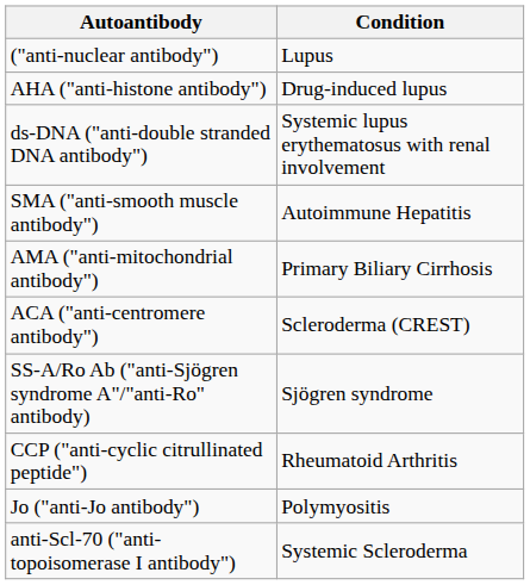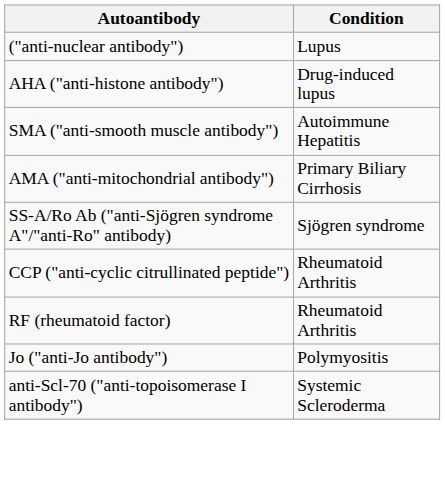 <table class="wikitable" style="width: 400px; float:right;">
 <tr>
 <th>Autoantibody</th>
 <th>Condition</th>
 </tr>
 <tr>
 <td>("anti-nuclear antibody")</td>
 <td>Lupus</td>
 </tr>
 <tr>
 <td>AHA ("anti-histone antibody")</td>
 <td>Drug-induced lupus</td>
 </tr>
 <tr>
-<td>ds-DNA ("anti-double stranded DNA antibody")</td>
-<td>Systemic lupus erythematosus with renal involvement</td>
-</tr>
-<tr>
 <td>SMA ("anti-smooth muscle antibody")</td>
 <td>Autoimmune Hepatitis</td>
 </tr>
 <tr>
 <td>AMA ("anti-mitochondrial antibody")</td>
 <td>Primary Biliary Cirrhosis</td>
 </tr>
 <tr>
-<td>ACA ("anti-centromere antibody")</td>
-<td>Scleroderma (CREST)</td>
-</tr>
-<tr>
 <td>SS-A/Ro Ab ("anti-Sjögren syndrome A"/"anti-Ro" antibody)</td>
 <td>Sjögren syndrome</td>
 </tr>
 <tr>
 <td>CCP ("anti-cyclic citrullinated peptide")</td>
+<td>Rheumatoid Arthritis</td>
+</tr>
+<tr>
+<td>RF (rheumatoid factor)</td>
 <td>Rheumatoid Arthritis</td>
 </tr>
 <tr>
 <td>Jo ("anti-Jo antibody")</td>
 <td>Polymyositis</td>
 </tr>
 <tr>
 <td>anti-Scl-70 ("anti-topoisomerase I antibody")</td>
 <td>Systemic Scleroderma</td>
 </tr>
 </table>
